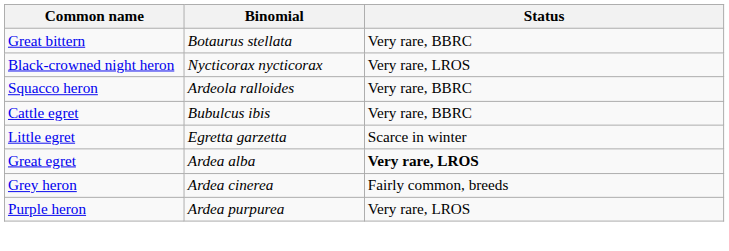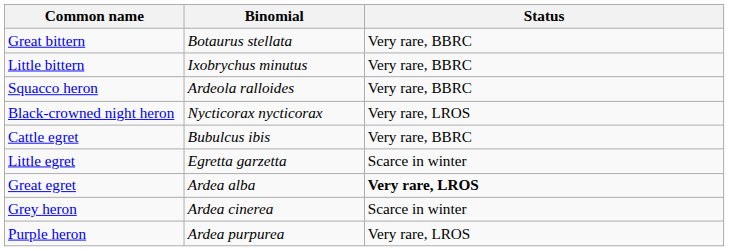 <table width=60% class="wikitable">
 <tr>
 <th width=25%>Common name</th>
 <th width=25%>Binomial</th>
 <th width=50%>Status</th>
 </tr>
 <tr>
 <td><a href='#'>Great bittern</a></td>
 <td><em>Botaurus stellata</em></td>
 <td>Very rare, BBRC</td>
 </tr>
 <tr>
-<td><a href='#'>Black-crowned night heron</a></td>
-<td><em>Nycticorax nycticorax</em></td>
-<td>Very rare, LROS</td>
+<td><a href='#'>Little bittern</a></td>
+<td><em>Ixobrychus minutus</em></td>
+<td>Very rare, BBRC</td>
 </tr>
 <tr>
 <td><a href='#'>Squacco heron</a></td>
 <td><em>Ardeola ralloides</em></td>
 <td>Very rare, BBRC</td>
+</tr>
+<tr>
+<td><a href='#'>Black-crowned night heron</a></td>
+<td><em>Nycticorax nycticorax</em></td>
+<td>Very rare, LROS</td>
 </tr>
 <tr>
 <td><a href='#'>Cattle egret</a></td>
 <td><em>Bubulcus ibis</em></td>
 <td>Very rare, BBRC</td>
 </tr>
 <tr>
 <td><a href='#'>Little egret</a></td>
 <td><em>Egretta garzetta</em></td>
 <td>Scarce in winter</td>
 </tr>
 <tr>
 <td><a href='#'>Great egret</a></td>
 <td><em>Ardea alba</em></td>
 <td><strong>Very rare, LROS</strong></td>
 </tr>
 <tr>
 <td><a href='#'>Grey heron</a></td>
 <td><em>Ardea cinerea</em></td>
-<td>Fairly common, breeds</td>
+<td>Scarce in winter</td>
 </tr>
 <tr>
 <td><a href='#'>Purple heron</a></td>
 <td><em>Ardea purpurea</em></td>
 <td>Very rare, LROS</td>
 </tr>
 </table>
